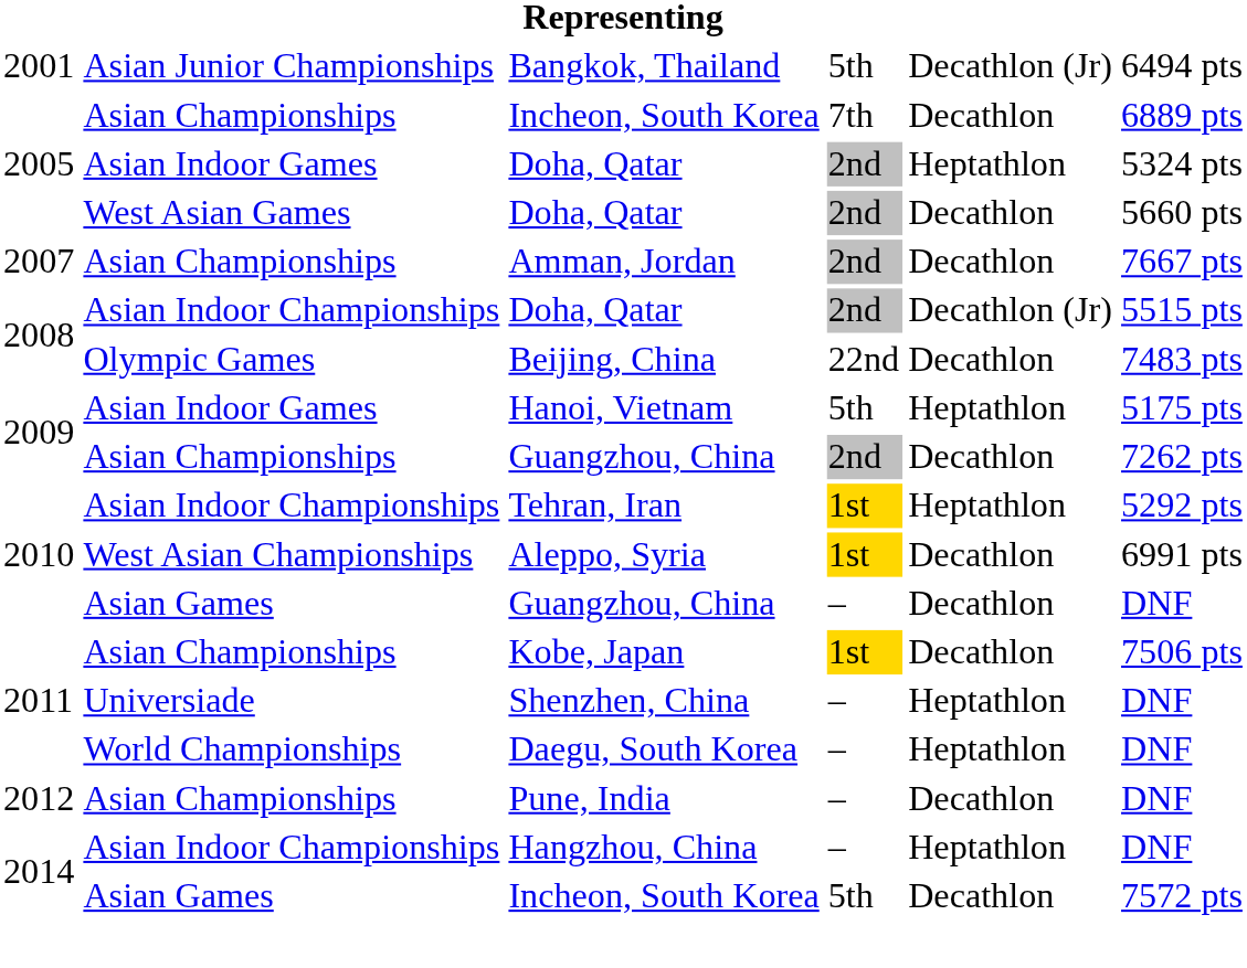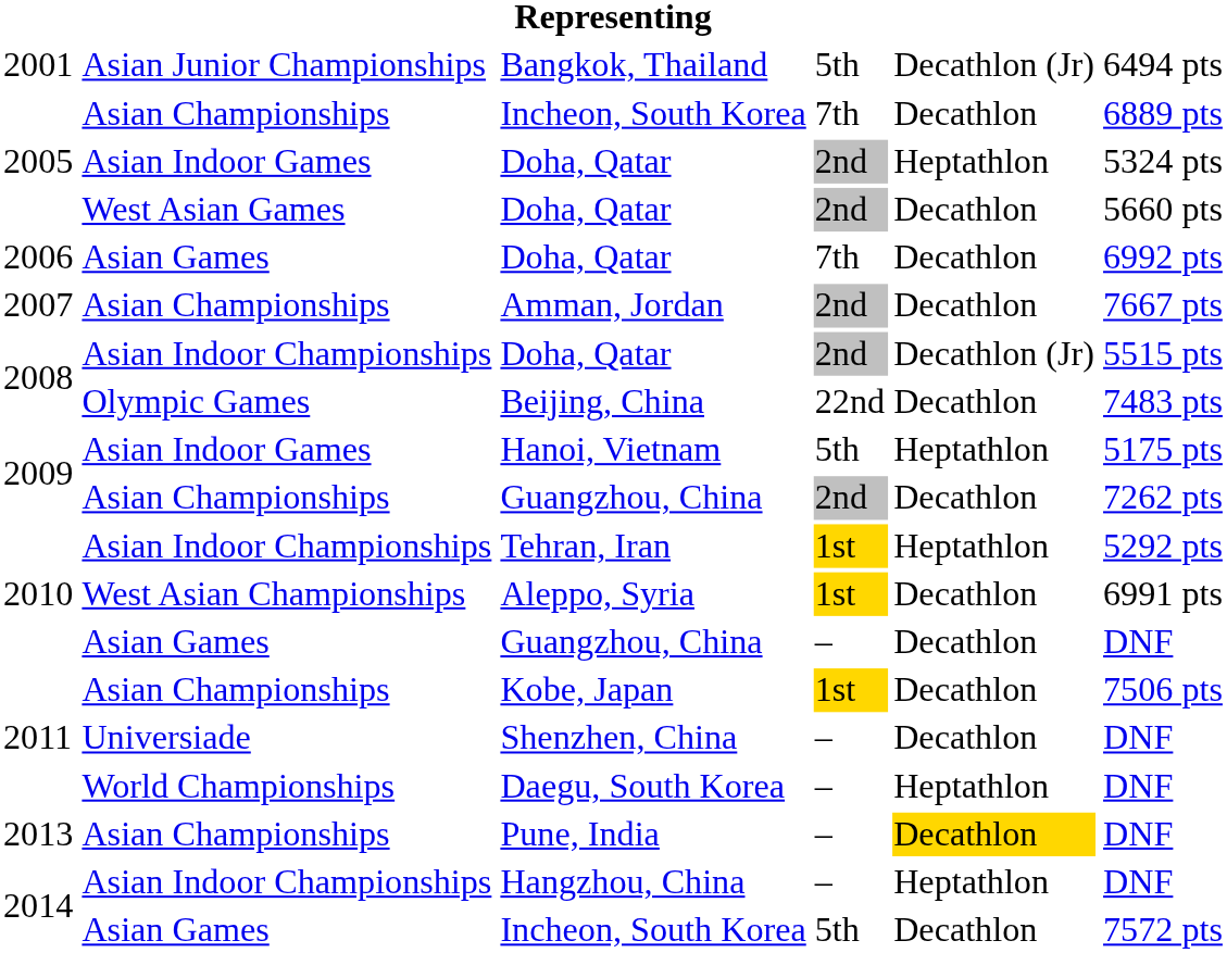 <table>
 <tr>
 <th colspan="6">Representing </th>
 </tr>
 <tr>
 <td>2001</td>
 <td><a href='#'>Asian Junior Championships</a></td>
 <td><a href='#'>Bangkok, Thailand</a></td>
 <td>5th</td>
 <td>Decathlon (Jr)</td>
 <td>6494 pts</td>
 </tr>
 <tr>
 <td rowspan=3>2005</td>
 <td><a href='#'>Asian Championships</a></td>
 <td><a href='#'>Incheon, South Korea</a></td>
 <td>7th</td>
 <td>Decathlon</td>
 <td><a href='#'>6889 pts</a></td>
 </tr>
 <tr>
 <td><a href='#'>Asian Indoor Games</a></td>
 <td><a href='#'>Doha, Qatar</a></td>
 <td bgcolor=silver>2nd</td>
 <td>Heptathlon</td>
 <td>5324 pts</td>
 </tr>
 <tr>
 <td><a href='#'>West Asian Games</a></td>
 <td><a href='#'>Doha, Qatar</a></td>
 <td bgcolor=silver>2nd</td>
 <td>Decathlon</td>
 <td>5660 pts</td>
+</tr>
+<tr>
+<td>2006</td>
+<td><a href='#'>Asian Games</a></td>
+<td><a href='#'>Doha, Qatar</a></td>
+<td>7th</td>
+<td>Decathlon</td>
+<td><a href='#'>6992 pts</a></td>
 </tr>
 <tr>
 <td>2007</td>
 <td><a href='#'>Asian Championships</a></td>
 <td><a href='#'>Amman, Jordan</a></td>
 <td bgcolor=silver>2nd</td>
 <td>Decathlon</td>
 <td><a href='#'>7667 pts</a></td>
 </tr>
 <tr>
 <td rowspan=2>2008</td>
 <td><a href='#'>Asian Indoor Championships</a></td>
 <td><a href='#'>Doha, Qatar</a></td>
 <td bgcolor=silver>2nd</td>
 <td>Decathlon (Jr)</td>
 <td><a href='#'>5515 pts</a></td>
 </tr>
 <tr>
 <td><a href='#'>Olympic Games</a></td>
 <td><a href='#'>Beijing, China</a></td>
 <td>22nd</td>
 <td>Decathlon</td>
 <td><a href='#'>7483 pts</a></td>
 </tr>
 <tr>
 <td rowspan=2>2009</td>
 <td><a href='#'>Asian Indoor Games</a></td>
 <td><a href='#'>Hanoi, Vietnam</a></td>
 <td>5th</td>
 <td>Heptathlon</td>
 <td><a href='#'>5175 pts</a></td>
 </tr>
 <tr>
 <td><a href='#'>Asian Championships</a></td>
 <td><a href='#'>Guangzhou, China</a></td>
 <td bgcolor=silver>2nd</td>
 <td>Decathlon</td>
 <td><a href='#'>7262 pts</a></td>
 </tr>
 <tr>
 <td rowspan=3>2010</td>
 <td><a href='#'>Asian Indoor Championships</a></td>
 <td><a href='#'>Tehran, Iran</a></td>
 <td bgcolor=gold>1st</td>
 <td>Heptathlon</td>
 <td><a href='#'>5292 pts</a></td>
 </tr>
 <tr>
 <td><a href='#'>West Asian Championships</a></td>
 <td><a href='#'>Aleppo, Syria</a></td>
 <td bgcolor=gold>1st</td>
 <td>Decathlon</td>
 <td>6991 pts</td>
 </tr>
 <tr>
 <td><a href='#'>Asian Games</a></td>
 <td><a href='#'>Guangzhou, China</a></td>
 <td>–</td>
 <td>Decathlon</td>
 <td><a href='#'>DNF</a></td>
 </tr>
 <tr>
 <td rowspan=3>2011</td>
 <td><a href='#'>Asian Championships</a></td>
 <td><a href='#'>Kobe, Japan</a></td>
 <td bgcolor=gold>1st</td>
 <td>Decathlon</td>
 <td><a href='#'>7506 pts</a></td>
 </tr>
 <tr>
 <td><a href='#'>Universiade</a></td>
 <td><a href='#'>Shenzhen, China</a></td>
 <td>–</td>
-<td>Heptathlon</td>
+<td>Decathlon</td>
 <td><a href='#'>DNF</a></td>
 </tr>
 <tr>
 <td><a href='#'>World Championships</a></td>
 <td><a href='#'>Daegu, South Korea</a></td>
 <td>–</td>
 <td>Heptathlon</td>
 <td><a href='#'>DNF</a></td>
 </tr>
 <tr>
-<td>2012</td>
+<td>2013</td>
 <td><a href='#'>Asian Championships</a></td>
 <td><a href='#'>Pune, India</a></td>
 <td>–</td>
-<td>Decathlon</td>
+<td style="background: gold;">Decathlon</td>
 <td><a href='#'>DNF</a></td>
 </tr>
 <tr>
 <td rowspan=2>2014</td>
 <td><a href='#'>Asian Indoor Championships</a></td>
 <td><a href='#'>Hangzhou, China</a></td>
 <td>–</td>
 <td>Heptathlon</td>
 <td><a href='#'>DNF</a></td>
 </tr>
 <tr>
 <td><a href='#'>Asian Games</a></td>
 <td><a href='#'>Incheon, South Korea</a></td>
 <td>5th</td>
 <td>Decathlon</td>
 <td><a href='#'>7572 pts</a></td>
 </tr>
 </table>
